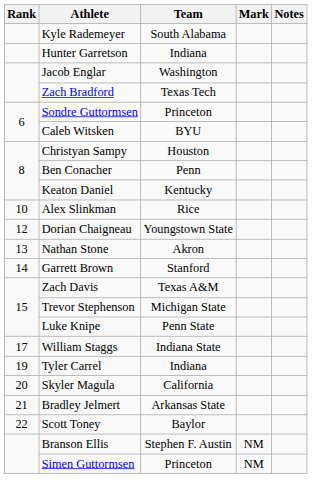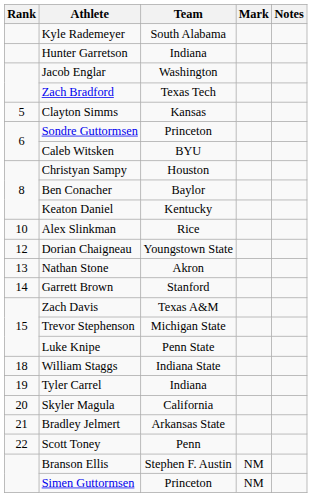 <table class="wikitable sortable" style="text-align:center">
 <tr>
 <th>Rank</th>
 <th>Athlete</th>
 <th>Team</th>
 <th>Mark</th>
 <th>Notes</th>
 </tr>
 <tr>
 <td></td>
 <td align=left> Kyle Rademeyer</td>
 <td>South Alabama</td>
 <td></td>
 <td></td>
 </tr>
 <tr>
 <td></td>
 <td align=left> Hunter Garretson</td>
 <td>Indiana</td>
 <td></td>
 <td></td>
 </tr>
 <tr>
 <td rowspan="2"></td>
 <td align=left> Jacob Englar</td>
 <td>Washington</td>
 <td></td>
 <td></td>
 </tr>
 <tr>
 <td align="left"> <a href='#'>Zach Bradford</a></td>
 <td>Texas Tech</td>
 <td></td>
 <td></td>
 </tr>
 <tr>
+<td>5</td>
+<td align=left> Clayton Simms</td>
+<td>Kansas</td>
+<td></td>
+<td></td>
+</tr>
+<tr>
 <td rowspan="2">6</td>
 <td align=left> <a href='#'>Sondre Guttormsen</a></td>
 <td>Princeton</td>
 <td></td>
 <td></td>
 </tr>
 <tr>
 <td align="left"> Caleb Witsken</td>
 <td>BYU</td>
 <td></td>
 <td></td>
 </tr>
 <tr>
 <td rowspan="3">8</td>
 <td align=left> Christyan Sampy</td>
 <td>Houston</td>
 <td></td>
 <td></td>
 </tr>
 <tr>
 <td align="left"> Ben Conacher</td>
-<td>Penn</td>
+<td>Baylor</td>
 <td></td>
 <td></td>
 </tr>
 <tr>
 <td align="left"> Keaton Daniel</td>
 <td>Kentucky</td>
 <td></td>
 <td></td>
 </tr>
 <tr>
 <td>10</td>
 <td align=left> Alex Slinkman</td>
 <td>Rice</td>
 <td></td>
 <td></td>
 </tr>
 <tr>
 <td>12</td>
 <td align=left> Dorian Chaigneau</td>
 <td>Youngstown State</td>
 <td></td>
 <td></td>
 </tr>
 <tr>
 <td>13</td>
 <td align=left> Nathan Stone</td>
 <td>Akron</td>
 <td></td>
 <td></td>
 </tr>
 <tr>
 <td>14</td>
 <td align=left> Garrett Brown</td>
 <td>Stanford</td>
 <td></td>
 <td></td>
 </tr>
 <tr>
 <td rowspan="3">15</td>
 <td align=left> Zach Davis</td>
 <td>Texas A&M</td>
 <td></td>
 <td></td>
 </tr>
 <tr>
 <td align="left"> Trevor Stephenson</td>
 <td>Michigan State</td>
 <td></td>
 <td></td>
 </tr>
 <tr>
 <td align="left"> Luke Knipe</td>
 <td>Penn State</td>
 <td></td>
 <td></td>
 </tr>
 <tr>
-<td>17</td>
+<td>18</td>
 <td align=left> William Staggs</td>
 <td>Indiana State</td>
 <td></td>
 <td></td>
 </tr>
 <tr>
 <td>19</td>
 <td align=left> Tyler Carrel</td>
 <td>Indiana</td>
 <td></td>
 <td></td>
 </tr>
 <tr>
 <td>20</td>
 <td align=left> Skyler Magula</td>
 <td>California</td>
 <td></td>
 <td></td>
 </tr>
 <tr>
 <td>21</td>
 <td align=left> Bradley Jelmert</td>
 <td>Arkansas State</td>
 <td></td>
 <td></td>
 </tr>
 <tr>
 <td>22</td>
 <td align=left> Scott Toney</td>
-<td>Baylor</td>
+<td>Penn</td>
 <td></td>
 <td></td>
 </tr>
 <tr>
 <td rowspan="2"></td>
 <td align=left> Branson Ellis</td>
 <td>Stephen F. Austin</td>
 <td>NM</td>
 <td></td>
 </tr>
 <tr>
 <td align="left"> <a href='#'>Simen Guttormsen</a></td>
 <td>Princeton</td>
 <td>NM</td>
 <td></td>
 </tr>
 </table>
